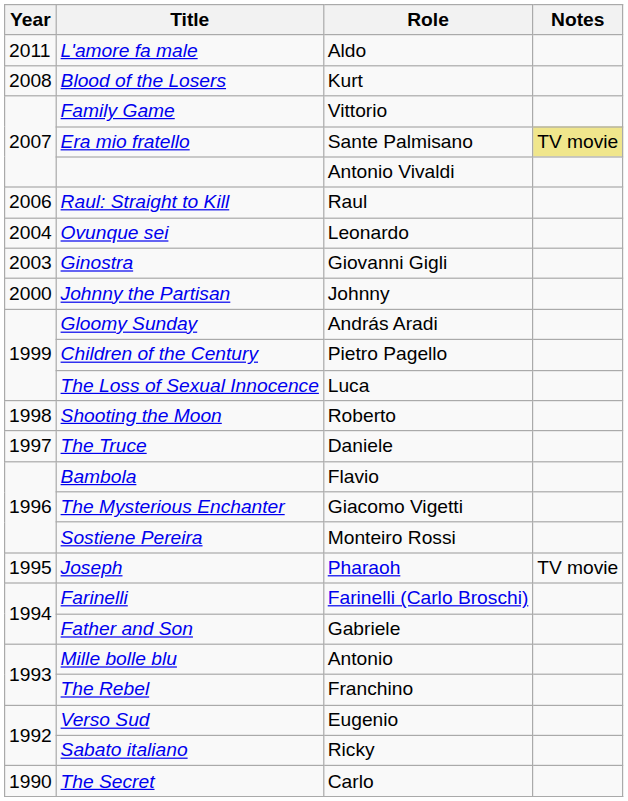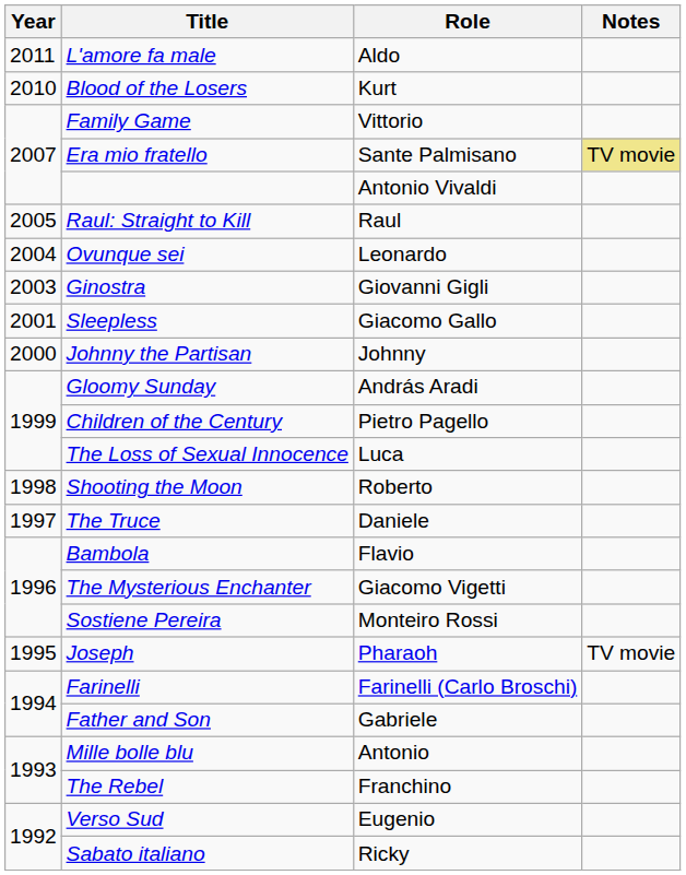 <table class="wikitable sortable">
 <tr>
 <th>Year</th>
 <th>Title</th>
 <th>Role</th>
 <th class="unsortable">Notes</th>
 </tr>
 <tr>
 <td>2011</td>
 <td><em><a href='#'>L'amore fa male</a></em></td>
 <td>Aldo</td>
 <td></td>
 </tr>
 <tr>
-<td>2008</td>
+<td>2010</td>
 <td><em><a href='#'>Blood of the Losers</a></em></td>
 <td>Kurt</td>
 <td></td>
 </tr>
 <tr>
 <td rowspan="3">2007</td>
 <td><em><a href='#'>Family Game</a></em></td>
 <td>Vittorio</td>
 <td></td>
 </tr>
 <tr>
 <td><em><a href='#'>Era mio fratello</a></em></td>
 <td>Sante Palmisano</td>
 <td style="background: khaki;">TV movie</td>
 </tr>
 <tr>
 <td><em></em></td>
 <td>Antonio Vivaldi</td>
 <td></td>
 </tr>
 <tr>
-<td>2006</td>
+<td>2005</td>
 <td><em><a href='#'>Raul: Straight to Kill</a></em></td>
 <td>Raul</td>
 <td></td>
 </tr>
 <tr>
 <td>2004</td>
 <td><em><a href='#'>Ovunque sei</a></em></td>
 <td>Leonardo</td>
 <td></td>
 </tr>
 <tr>
 <td>2003</td>
 <td><em><a href='#'>Ginostra</a></em></td>
 <td>Giovanni Gigli</td>
+<td></td>
+</tr>
+<tr>
+<td>2001</td>
+<td><em><a href='#'>Sleepless</a></em></td>
+<td>Giacomo Gallo</td>
 <td></td>
 </tr>
 <tr>
 <td>2000</td>
 <td><em><a href='#'>Johnny the Partisan</a></em></td>
 <td>Johnny</td>
 <td></td>
 </tr>
 <tr>
 <td rowspan="3">1999</td>
 <td><em><a href='#'>Gloomy Sunday</a></em></td>
 <td>András Aradi</td>
 <td></td>
 </tr>
 <tr>
 <td><em><a href='#'>Children of the Century</a></em></td>
 <td>Pietro Pagello</td>
 <td></td>
 </tr>
 <tr>
 <td><em><a href='#'>The Loss of Sexual Innocence</a></em></td>
 <td>Luca</td>
 <td></td>
 </tr>
 <tr>
 <td>1998</td>
 <td><em><a href='#'>Shooting the Moon</a></em></td>
 <td>Roberto</td>
 <td></td>
 </tr>
 <tr>
 <td>1997</td>
 <td><em><a href='#'>The Truce</a></em></td>
 <td>Daniele</td>
 <td></td>
 </tr>
 <tr>
 <td rowspan="3">1996</td>
 <td><em><a href='#'>Bambola</a></em></td>
 <td>Flavio</td>
 <td></td>
 </tr>
 <tr>
 <td><em><a href='#'>The Mysterious Enchanter</a></em></td>
 <td>Giacomo Vigetti</td>
 <td></td>
 </tr>
 <tr>
 <td><em><a href='#'>Sostiene Pereira</a></em></td>
 <td>Monteiro Rossi</td>
 <td></td>
 </tr>
 <tr>
 <td>1995</td>
 <td><em><a href='#'>Joseph</a></em></td>
 <td><a href='#'>Pharaoh</a></td>
 <td>TV movie</td>
 </tr>
 <tr>
 <td rowspan="2">1994</td>
 <td><em><a href='#'>Farinelli</a></em></td>
 <td><a href='#'>Farinelli (Carlo Broschi)</a></td>
 <td></td>
 </tr>
 <tr>
 <td><em><a href='#'>Father and Son</a></em></td>
 <td>Gabriele</td>
 <td></td>
 </tr>
 <tr>
 <td rowspan="2">1993</td>
 <td><em><a href='#'>Mille bolle blu</a></em></td>
 <td>Antonio</td>
 <td></td>
 </tr>
 <tr>
 <td><em><a href='#'>The Rebel</a></em></td>
 <td>Franchino</td>
 <td></td>
 </tr>
 <tr>
 <td rowspan="2">1992</td>
 <td><em><a href='#'>Verso Sud</a></em></td>
 <td>Eugenio</td>
 <td></td>
 </tr>
 <tr>
 <td><em><a href='#'>Sabato italiano</a></em></td>
 <td>Ricky</td>
 <td></td>
 </tr>
 <tr>
-<td>1990</td>
-<td><em><a href='#'>The Secret</a></em></td>
-<td>Carlo</td>
-<td></td>
-</tr>
-<tr>
 </tr>
 </table>
